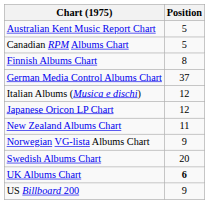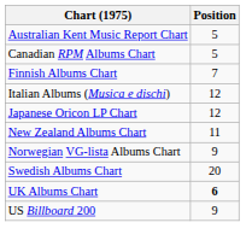 <table class="wikitable sortable" style="text-align:center;">
 <tr>
 <th scope="col">Chart (1975)</th>
 <th scope="col">Position</th>
 </tr>
 <tr>
 <td scope="row" align="left"><a href='#'>Australian Kent Music Report Chart</a></td>
 <td>5</td>
 </tr>
 <tr>
 <td scope="row" align="left">Canadian <em><a href='#'>RPM</a></em> <a href='#'>Albums Chart</a></td>
 <td>5</td>
 </tr>
 <tr>
 <td scope="row" align="left"><a href='#'>Finnish Albums Chart</a></td>
-<td>8</td>
-</tr>
-<tr>
-<td scope="row" align="left"><a href='#'>German Media Control Albums Chart</a></td>
-<td>37</td>
+<td>7</td>
 </tr>
 <tr>
 <td scope="row" align="left">Italian Albums (<em><a href='#'>Musica e dischi</a></em>)</td>
 <td>12</td>
 </tr>
 <tr>
 <td scope="row" align="left"><a href='#'>Japanese Oricon LP Chart</a></td>
 <td>12</td>
 </tr>
 <tr>
 <td scope="row" align="left"><a href='#'>New Zealand Albums Chart</a></td>
 <td>11</td>
 </tr>
 <tr>
 <td scope="row" align="left"><a href='#'>Norwegian</a> <a href='#'>VG-lista</a> Albums Chart</td>
 <td>9</td>
 </tr>
 <tr>
 <td scope="row" align="left"><a href='#'>Swedish Albums Chart</a></td>
 <td>20</td>
 </tr>
 <tr>
 <td scope="row" align="left"><a href='#'>UK Albums Chart</a></td>
 <td><strong>6</strong></td>
 </tr>
 <tr>
 <td scope="row" align="left">US <a href='#'><em>Billboard</em> 200</a></td>
 <td>9</td>
 </tr>
 </table>
